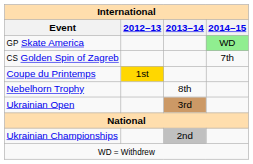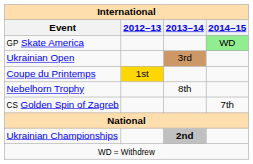 <table class="wikitable" style="text-align:center">
 <tr>
 <th colspan="4" style="background:#ffdead; text-align:center;"><strong>International</strong></th>
 </tr>
 <tr>
 <th>Event</th>
 <th><a href='#'>2012–13</a></th>
 <th><a href='#'>2013–14</a></th>
 <th><a href='#'>2014–15</a></th>
 </tr>
 <tr>
 <td align=left><small>GP</small> <a href='#'>Skate America</a></td>
 <td></td>
 <td></td>
 <td style="background: lightgreen;">WD</td>
 </tr>
 <tr>
-<td align=left><small>CS</small> <a href='#'>Golden Spin of Zagreb</a></td>
+<td align=left><a href='#'>Ukrainian Open</a></td>
 <td></td>
+<td style="background:#c96;">3rd</td>
 <td></td>
-<td>7th</td>
 </tr>
 <tr>
 <td align=left><a href='#'>Coupe du Printemps</a></td>
 <td style="background:gold;">1st</td>
 <td></td>
 <td></td>
 </tr>
 <tr>
 <td align=left><a href='#'>Nebelhorn Trophy</a></td>
 <td></td>
 <td>8th</td>
 <td></td>
 </tr>
 <tr>
-<td align=left><a href='#'>Ukrainian Open</a></td>
+<td align=left><small>CS</small> <a href='#'>Golden Spin of Zagreb</a></td>
 <td></td>
-<td style="background:#c96;">3rd</td>
 <td></td>
+<td>7th</td>
 </tr>
 <tr>
 <th colspan="4" style="background:#ffdead; text-align:center;"><strong>National</strong></th>
 </tr>
 <tr>
 <td align=left><a href='#'>Ukrainian Championships</a></td>
 <td></td>
-<td style="background:silver;">2nd</td>
+<td style="background:silver;"><strong>2nd</strong></td>
 <td></td>
 </tr>
 <tr>
 <td colspan="4" style="text-align:center;"><small> WD = Withdrew </small></td>
 </tr>
 </table>
